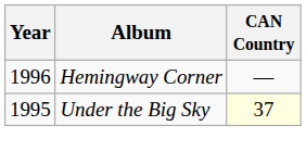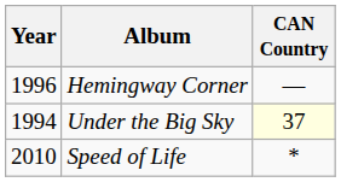 <table class="wikitable">
 <tr>
 <th>Year</th>
 <th>Album</th>
 <th width="50"><small>CAN Country</small></th>
 </tr>
 <tr>
 <td>1996</td>
 <td><em>Hemingway Corner</em></td>
 <td align="center">—</td>
 </tr>
 <tr>
-<td>1995</td>
+<td>1994</td>
 <td><em>Under the Big Sky</em></td>
 <td align="center" style="background: lightyellow;">37</td>
 </tr>
+<tr>
+<td>2010</td>
+<td><em>Speed of Life</em></td>
+<td align="center">*</td>
+</tr>
 </table>
